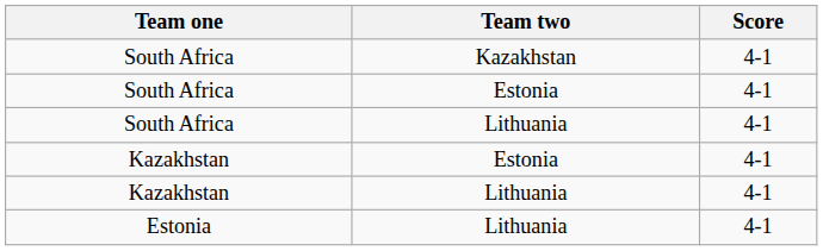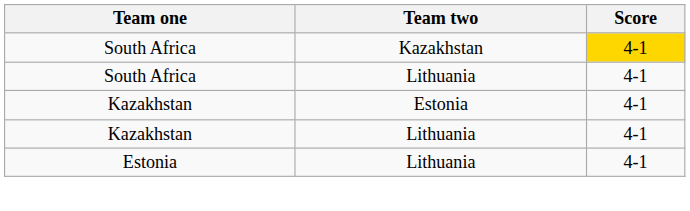 <table class="wikitable" style="text-align: center">
 <tr>
 <th width=250>Team one</th>
 <th width=250>Team two</th>
 <th width=80>Score</th>
 </tr>
 <tr>
 <td> South Africa</td>
 <td> Kazakhstan</td>
-<td>4-1</td>
-</tr>
-<tr>
-<td> South Africa</td>
-<td> Estonia</td>
-<td>4-1</td>
+<td style="background: gold;">4-1</td>
 </tr>
 <tr>
 <td> South Africa</td>
 <td> Lithuania</td>
 <td>4-1</td>
 </tr>
 <tr>
 <td> Kazakhstan</td>
 <td> Estonia</td>
 <td>4-1</td>
 </tr>
 <tr>
 <td> Kazakhstan</td>
 <td> Lithuania</td>
 <td>4-1</td>
 </tr>
 <tr>
 <td> Estonia</td>
 <td> Lithuania</td>
 <td>4-1</td>
 </tr>
 </table>
